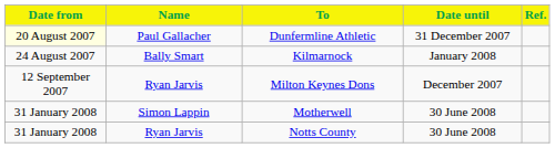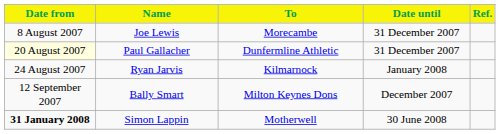 <table class="wikitable"  style="text-align:center; font-size:90%; ">
 <tr>
 <th style="background:#F7F408; color:#00A050; width:110px;">Date from</th>
 <th style="background:#F7F408; color:#00A050; width:150px;">Name</th>
 <th style="background:#F7F408; color:#00A050; width:180px;">To</th>
 <th style="background:#F7F408; color:#00A050; width:130px;">Date until</th>
 <th style="background:#F7F408; color:#00A050; width:25px;">Ref.</th>
+</tr>
+<tr>
+<td>8 August 2007</td>
+<td><a href='#'>Joe Lewis</a></td>
+<td><a href='#'>Morecambe</a></td>
+<td>31 December 2007</td>
+<td></td>
 </tr>
 <tr>
 <td style="background: lightyellow;">20 August 2007</td>
 <td><a href='#'>Paul Gallacher</a></td>
 <td><a href='#'>Dunfermline Athletic</a></td>
 <td>31 December 2007</td>
 <td></td>
 </tr>
 <tr>
 <td>24 August 2007</td>
-<td><a href='#'>Bally Smart</a></td>
+<td><a href='#'>Ryan Jarvis</a></td>
 <td><a href='#'>Kilmarnock</a></td>
 <td>January 2008</td>
 <td></td>
 </tr>
 <tr>
 <td>12 September 2007</td>
-<td><a href='#'>Ryan Jarvis</a></td>
+<td><a href='#'>Bally Smart</a></td>
 <td><a href='#'>Milton Keynes Dons</a></td>
 <td>December 2007</td>
 <td></td>
 </tr>
 <tr>
-<td>31 January 2008</td>
+<td><strong>31 January 2008</strong></td>
 <td><a href='#'>Simon Lappin</a></td>
 <td><a href='#'>Motherwell</a></td>
 <td>30 June 2008</td>
 <td></td>
 </tr>
-<tr>
-<td>31 January 2008</td>
-<td><a href='#'>Ryan Jarvis</a></td>
-<td><a href='#'>Notts County</a></td>
-<td>30 June 2008</td>
-<td></td>
-</tr>
 </table>
